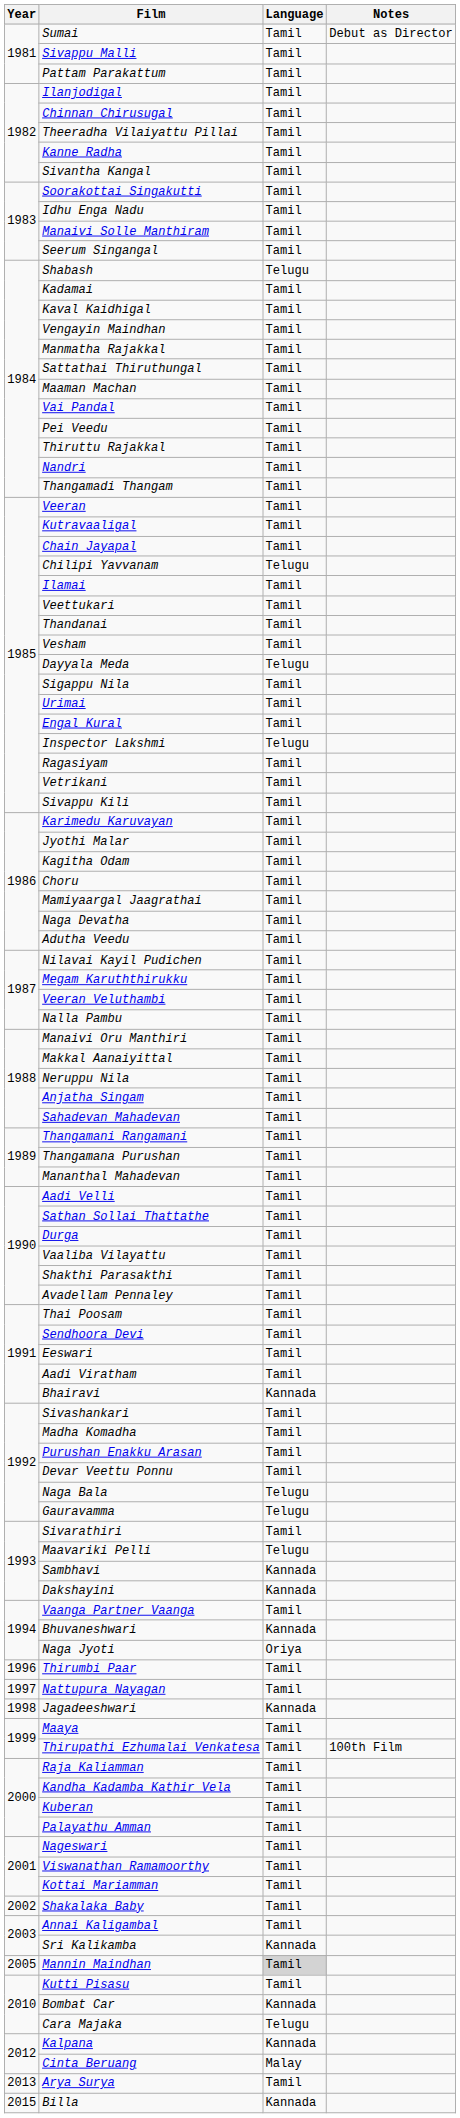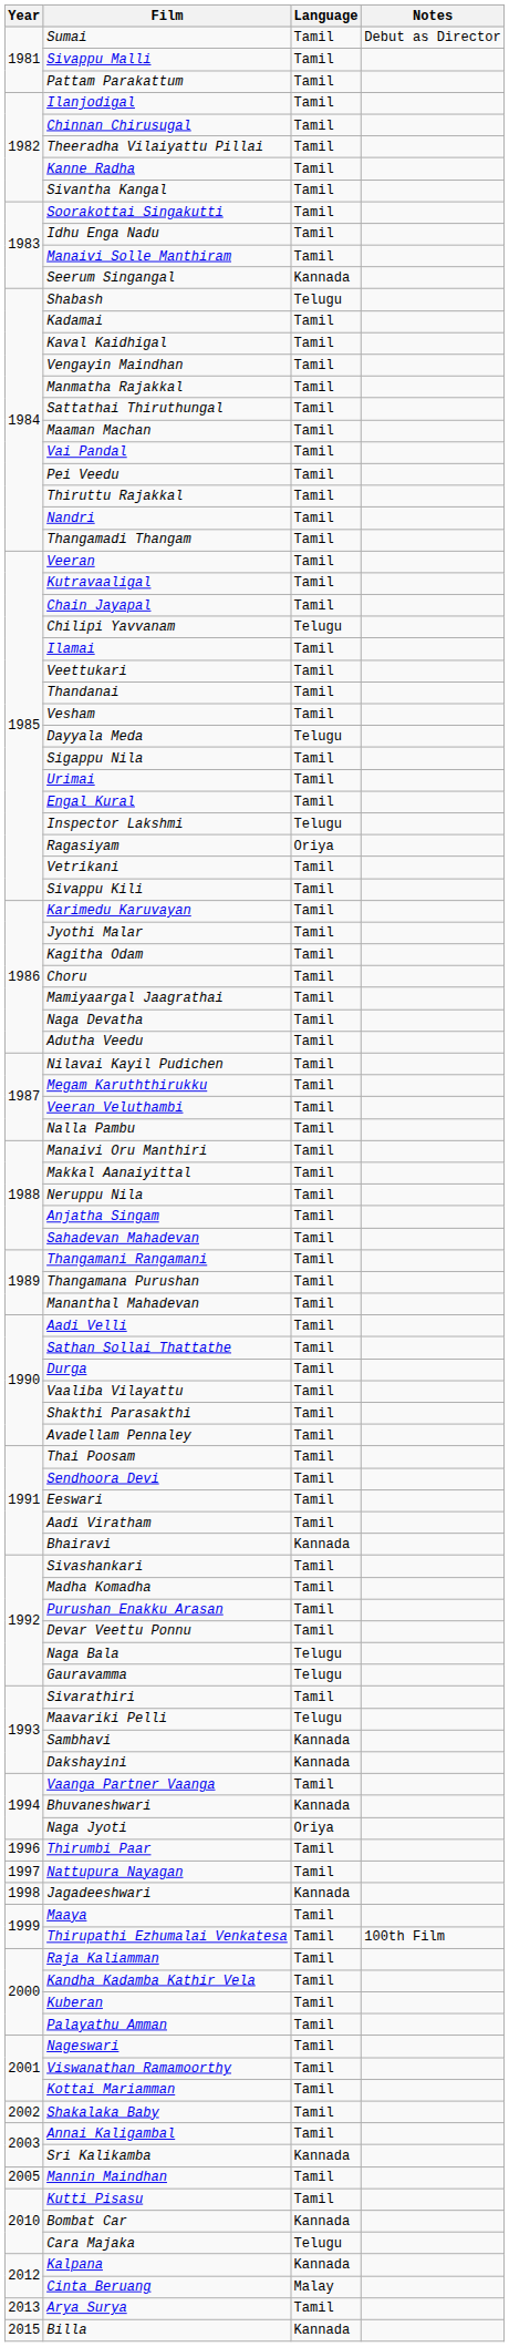 <table class="wikitable">
 <tr style="background:#ccc; text-align:center;">
 <th>Year</th>
 <th>Film</th>
 <th>Language</th>
 <th>Notes</th>
 </tr>
 <tr>
 <td rowspan="3">1981</td>
 <td><em>Sumai</em></td>
 <td>Tamil</td>
 <td>Debut as Director</td>
 </tr>
 <tr>
 <td><em><a href='#'>Sivappu Malli</a></em></td>
 <td>Tamil</td>
 <td></td>
 </tr>
 <tr>
 <td><em>Pattam Parakattum</em></td>
 <td>Tamil</td>
 <td></td>
 </tr>
 <tr>
 <td rowspan="5">1982</td>
 <td><em><a href='#'>Ilanjodigal</a></em></td>
 <td>Tamil</td>
 <td></td>
 </tr>
 <tr>
 <td><em><a href='#'>Chinnan Chirusugal</a></em></td>
 <td>Tamil</td>
 <td></td>
 </tr>
 <tr>
 <td><em>Theeradha Vilaiyattu Pillai</em></td>
 <td>Tamil</td>
 <td></td>
 </tr>
 <tr>
 <td><em><a href='#'>Kanne Radha</a></em></td>
 <td>Tamil</td>
 <td></td>
 </tr>
 <tr>
 <td><em>Sivantha Kangal</em></td>
 <td>Tamil</td>
 <td></td>
 </tr>
 <tr>
 <td rowspan="4">1983</td>
 <td><em><a href='#'>Soorakottai Singakutti</a></em></td>
 <td>Tamil</td>
 <td></td>
 </tr>
 <tr>
 <td><em>Idhu Enga Nadu</em></td>
 <td>Tamil</td>
 <td></td>
 </tr>
 <tr>
 <td><em><a href='#'>Manaivi Solle Manthiram</a></em></td>
 <td>Tamil</td>
 <td></td>
 </tr>
 <tr>
 <td><em>Seerum Singangal</em></td>
-<td>Tamil</td>
+<td>Kannada</td>
 <td></td>
 </tr>
 <tr>
 <td rowspan="12">1984</td>
 <td><em>Shabash</em></td>
 <td>Telugu</td>
 <td></td>
 </tr>
 <tr>
 <td><em>Kadamai</em></td>
 <td>Tamil</td>
 <td></td>
 </tr>
 <tr>
 <td><em>Kaval Kaidhigal</em></td>
 <td>Tamil</td>
 <td></td>
 </tr>
 <tr>
 <td><em>Vengayin Maindhan</em></td>
 <td>Tamil</td>
 <td></td>
 </tr>
 <tr>
 <td><em>Manmatha Rajakkal</em></td>
 <td>Tamil</td>
 <td></td>
 </tr>
 <tr>
 <td><em>Sattathai Thiruthungal</em></td>
 <td>Tamil</td>
 <td></td>
 </tr>
 <tr>
 <td><em>Maaman Machan</em></td>
 <td>Tamil</td>
 <td></td>
 </tr>
 <tr>
 <td><em><a href='#'>Vai Pandal</a></em></td>
 <td>Tamil</td>
 <td></td>
 </tr>
 <tr>
 <td><em>Pei Veedu</em></td>
 <td>Tamil</td>
 <td></td>
 </tr>
 <tr>
 <td><em>Thiruttu Rajakkal</em></td>
 <td>Tamil</td>
 <td></td>
 </tr>
 <tr>
 <td><em><a href='#'>Nandri</a></em></td>
 <td>Tamil</td>
 <td></td>
 </tr>
 <tr>
 <td><em>Thangamadi Thangam</em></td>
 <td>Tamil</td>
 <td></td>
 </tr>
 <tr>
 <td rowspan="16">1985</td>
 <td><em><a href='#'>Veeran</a></em></td>
 <td>Tamil</td>
 <td></td>
 </tr>
 <tr>
 <td><em><a href='#'>Kutravaaligal</a></em></td>
 <td>Tamil</td>
 <td></td>
 </tr>
 <tr>
 <td><em><a href='#'>Chain Jayapal</a></em></td>
 <td>Tamil</td>
 <td></td>
 </tr>
 <tr>
 <td><em>Chilipi Yavvanam</em></td>
 <td>Telugu</td>
 <td></td>
 </tr>
 <tr>
 <td><em><a href='#'>Ilamai</a></em></td>
 <td>Tamil</td>
 <td></td>
 </tr>
 <tr>
 <td><em>Veettukari</em></td>
 <td>Tamil</td>
 <td></td>
 </tr>
 <tr>
 <td><em>Thandanai</em></td>
 <td>Tamil</td>
 <td></td>
 </tr>
 <tr>
 <td><em>Vesham</em></td>
 <td>Tamil</td>
 <td></td>
 </tr>
 <tr>
 <td><em>Dayyala Meda</em></td>
 <td>Telugu</td>
 <td></td>
 </tr>
 <tr>
 <td><em>Sigappu Nila</em></td>
 <td>Tamil</td>
 <td></td>
 </tr>
 <tr>
 <td><em><a href='#'>Urimai</a></em></td>
 <td>Tamil</td>
 <td></td>
 </tr>
 <tr>
 <td><em><a href='#'>Engal Kural</a></em></td>
 <td>Tamil</td>
 <td></td>
 </tr>
 <tr>
 <td><em>Inspector Lakshmi</em></td>
 <td>Telugu</td>
 <td></td>
 </tr>
 <tr>
 <td><em>Ragasiyam</em></td>
-<td>Tamil</td>
+<td>Oriya</td>
 <td></td>
 </tr>
 <tr>
 <td><em>Vetrikani</em></td>
 <td>Tamil</td>
 <td></td>
 </tr>
 <tr>
 <td><em>Sivappu Kili</em></td>
 <td>Tamil</td>
 <td></td>
 </tr>
 <tr>
 <td rowspan="7">1986</td>
 <td><em><a href='#'>Karimedu Karuvayan</a></em></td>
 <td>Tamil</td>
 <td></td>
 </tr>
 <tr>
 <td><em>Jyothi Malar</em></td>
 <td>Tamil</td>
 <td></td>
 </tr>
 <tr>
 <td><em>Kagitha Odam</em></td>
 <td>Tamil</td>
 <td></td>
 </tr>
 <tr>
 <td><em>Choru</em></td>
 <td>Tamil</td>
 <td></td>
 </tr>
 <tr>
 <td><em>Mamiyaargal Jaagrathai</em></td>
 <td>Tamil</td>
 <td></td>
 </tr>
 <tr>
 <td><em>Naga Devatha</em></td>
 <td>Tamil</td>
 <td></td>
 </tr>
 <tr>
 <td><em>Adutha Veedu</em></td>
 <td>Tamil</td>
 <td></td>
 </tr>
 <tr>
 <td rowspan="4">1987</td>
 <td><em>Nilavai Kayil Pudichen</em></td>
 <td>Tamil</td>
 <td></td>
 </tr>
 <tr>
 <td><em><a href='#'>Megam Karuththirukku</a></em></td>
 <td>Tamil</td>
 <td></td>
 </tr>
 <tr>
 <td><em><a href='#'>Veeran Veluthambi</a></em></td>
 <td>Tamil</td>
 <td></td>
 </tr>
 <tr>
 <td><em>Nalla Pambu</em></td>
 <td>Tamil</td>
 <td></td>
 </tr>
 <tr>
 <td rowspan="5">1988</td>
 <td><em>Manaivi Oru Manthiri</em></td>
 <td>Tamil</td>
 <td></td>
 </tr>
 <tr>
 <td><em>Makkal Aanaiyittal</em></td>
 <td>Tamil</td>
 <td></td>
 </tr>
 <tr>
 <td><em>Neruppu Nila</em></td>
 <td>Tamil</td>
 <td></td>
 </tr>
 <tr>
 <td><em><a href='#'>Anjatha Singam</a></em></td>
 <td>Tamil</td>
 <td></td>
 </tr>
 <tr>
 <td><em><a href='#'>Sahadevan Mahadevan</a></em></td>
 <td>Tamil</td>
 <td></td>
 </tr>
 <tr>
 <td rowspan="3">1989</td>
 <td><em><a href='#'>Thangamani Rangamani</a></em></td>
 <td>Tamil</td>
 <td></td>
 </tr>
 <tr>
 <td><em>Thangamana Purushan</em></td>
 <td>Tamil</td>
 <td></td>
 </tr>
 <tr>
 <td><em>Mananthal Mahadevan</em></td>
 <td>Tamil</td>
 <td></td>
 </tr>
 <tr>
 <td rowspan="6">1990</td>
 <td><em><a href='#'>Aadi Velli</a></em></td>
 <td>Tamil</td>
 <td></td>
 </tr>
 <tr>
 <td><em><a href='#'>Sathan Sollai Thattathe</a></em></td>
 <td>Tamil</td>
 <td></td>
 </tr>
 <tr>
 <td><em><a href='#'>Durga</a></em></td>
 <td>Tamil</td>
 <td></td>
 </tr>
 <tr>
 <td><em>Vaaliba Vilayattu</em></td>
 <td>Tamil</td>
 <td></td>
 </tr>
 <tr>
 <td><em>Shakthi Parasakthi</em></td>
 <td>Tamil</td>
 <td></td>
 </tr>
 <tr>
 <td><em>Avadellam Pennaley</em></td>
 <td>Tamil</td>
 <td></td>
 </tr>
 <tr>
 <td rowspan="5">1991</td>
 <td><em>Thai Poosam</em></td>
 <td>Tamil</td>
 <td></td>
 </tr>
 <tr>
 <td><em><a href='#'>Sendhoora Devi</a></em></td>
 <td>Tamil</td>
 <td></td>
 </tr>
 <tr>
 <td><em>Eeswari</em></td>
 <td>Tamil</td>
 <td></td>
 </tr>
 <tr>
 <td><em>Aadi Viratham</em></td>
 <td>Tamil</td>
 <td></td>
 </tr>
 <tr>
 <td><em>Bhairavi</em></td>
 <td>Kannada</td>
 <td></td>
 </tr>
 <tr>
 <td rowspan="6">1992</td>
 <td><em>Sivashankari</em></td>
 <td>Tamil</td>
 <td></td>
 </tr>
 <tr>
 <td><em>Madha Komadha</em></td>
 <td>Tamil</td>
 <td></td>
 </tr>
 <tr>
 <td><em><a href='#'>Purushan Enakku Arasan</a></em></td>
 <td>Tamil</td>
 <td></td>
 </tr>
 <tr>
 <td><em>Devar Veettu Ponnu</em></td>
 <td>Tamil</td>
 <td></td>
 </tr>
 <tr>
 <td><em>Naga Bala</em></td>
 <td>Telugu</td>
 <td></td>
 </tr>
 <tr>
 <td><em>Gauravamma</em></td>
 <td>Telugu</td>
 <td></td>
 </tr>
 <tr>
 <td rowspan="4">1993</td>
 <td><em>Sivarathiri</em></td>
 <td>Tamil</td>
 <td></td>
 </tr>
 <tr>
 <td><em>Maavariki Pelli</em></td>
 <td>Telugu</td>
 <td></td>
 </tr>
 <tr>
 <td><em>Sambhavi</em></td>
 <td>Kannada</td>
 <td></td>
 </tr>
 <tr>
 <td><em>Dakshayini</em></td>
 <td>Kannada</td>
 <td></td>
 </tr>
 <tr>
 <td rowspan="3">1994</td>
 <td><em><a href='#'>Vaanga Partner Vaanga</a></em></td>
 <td>Tamil</td>
 <td></td>
 </tr>
 <tr>
 <td><em>Bhuvaneshwari</em></td>
 <td>Kannada</td>
 <td></td>
 </tr>
 <tr>
 <td><em>Naga Jyoti</em></td>
 <td>Oriya</td>
 <td></td>
 </tr>
 <tr>
 <td>1996</td>
 <td><em><a href='#'>Thirumbi Paar</a></em></td>
 <td>Tamil</td>
 <td></td>
 </tr>
 <tr>
 <td>1997</td>
 <td><em><a href='#'>Nattupura Nayagan</a></em></td>
 <td>Tamil</td>
 <td></td>
 </tr>
 <tr>
 <td>1998</td>
 <td><em>Jagadeeshwari</em></td>
 <td>Kannada</td>
 <td></td>
 </tr>
 <tr>
 <td rowspan="2">1999</td>
 <td><em><a href='#'>Maaya</a></em></td>
 <td>Tamil</td>
 <td></td>
 </tr>
 <tr>
 <td><em><a href='#'>Thirupathi Ezhumalai Venkatesa</a></em></td>
 <td>Tamil</td>
 <td>100th Film</td>
 </tr>
 <tr>
 <td rowspan="4">2000</td>
 <td><em><a href='#'>Raja Kaliamman</a></em></td>
 <td>Tamil</td>
 <td></td>
 </tr>
 <tr>
 <td><em><a href='#'>Kandha Kadamba Kathir Vela</a></em></td>
 <td>Tamil</td>
 <td></td>
 </tr>
 <tr>
 <td><em><a href='#'>Kuberan</a></em></td>
 <td>Tamil</td>
 <td></td>
 </tr>
 <tr>
 <td><em><a href='#'>Palayathu Amman</a></em></td>
 <td>Tamil</td>
 <td></td>
 </tr>
 <tr>
 <td rowspan="3">2001</td>
 <td><em><a href='#'>Nageswari</a></em></td>
 <td>Tamil</td>
 <td></td>
 </tr>
 <tr>
 <td><em><a href='#'>Viswanathan Ramamoorthy</a></em></td>
 <td>Tamil</td>
 <td></td>
 </tr>
 <tr>
 <td><em><a href='#'>Kottai Mariamman</a></em></td>
 <td>Tamil</td>
 <td></td>
 </tr>
 <tr>
 <td>2002</td>
 <td><em><a href='#'>Shakalaka Baby</a></em></td>
 <td>Tamil</td>
 <td></td>
 </tr>
 <tr>
 <td rowspan="2">2003</td>
 <td><em><a href='#'>Annai Kaligambal</a></em></td>
 <td>Tamil</td>
 <td></td>
 </tr>
 <tr>
 <td><em>Sri Kalikamba</em></td>
 <td>Kannada</td>
 <td></td>
 </tr>
 <tr>
 <td>2005</td>
 <td><em><a href='#'>Mannin Maindhan</a></em></td>
-<td style="background: lightgrey;">Tamil</td>
+<td>Tamil</td>
 <td></td>
 </tr>
 <tr>
 <td rowspan="3">2010</td>
 <td><em><a href='#'>Kutti Pisasu</a></em></td>
 <td>Tamil</td>
 <td></td>
 </tr>
 <tr>
 <td><em>Bombat Car</em></td>
 <td>Kannada</td>
 <td></td>
 </tr>
 <tr>
 <td><em>Cara Majaka</em></td>
 <td>Telugu</td>
 <td></td>
 </tr>
 <tr>
 <td rowspan="2">2012</td>
 <td><em><a href='#'>Kalpana</a></em></td>
 <td>Kannada</td>
 <td></td>
 </tr>
 <tr>
 <td><em><a href='#'>Cinta Beruang</a></em></td>
 <td>Malay</td>
 <td></td>
 </tr>
 <tr>
 <td>2013</td>
 <td><em><a href='#'>Arya Surya</a></em></td>
 <td>Tamil</td>
 <td></td>
 </tr>
 <tr>
 <td>2015</td>
 <td><em>Billa</em></td>
 <td>Kannada</td>
 <td></td>
 </tr>
 </table>
